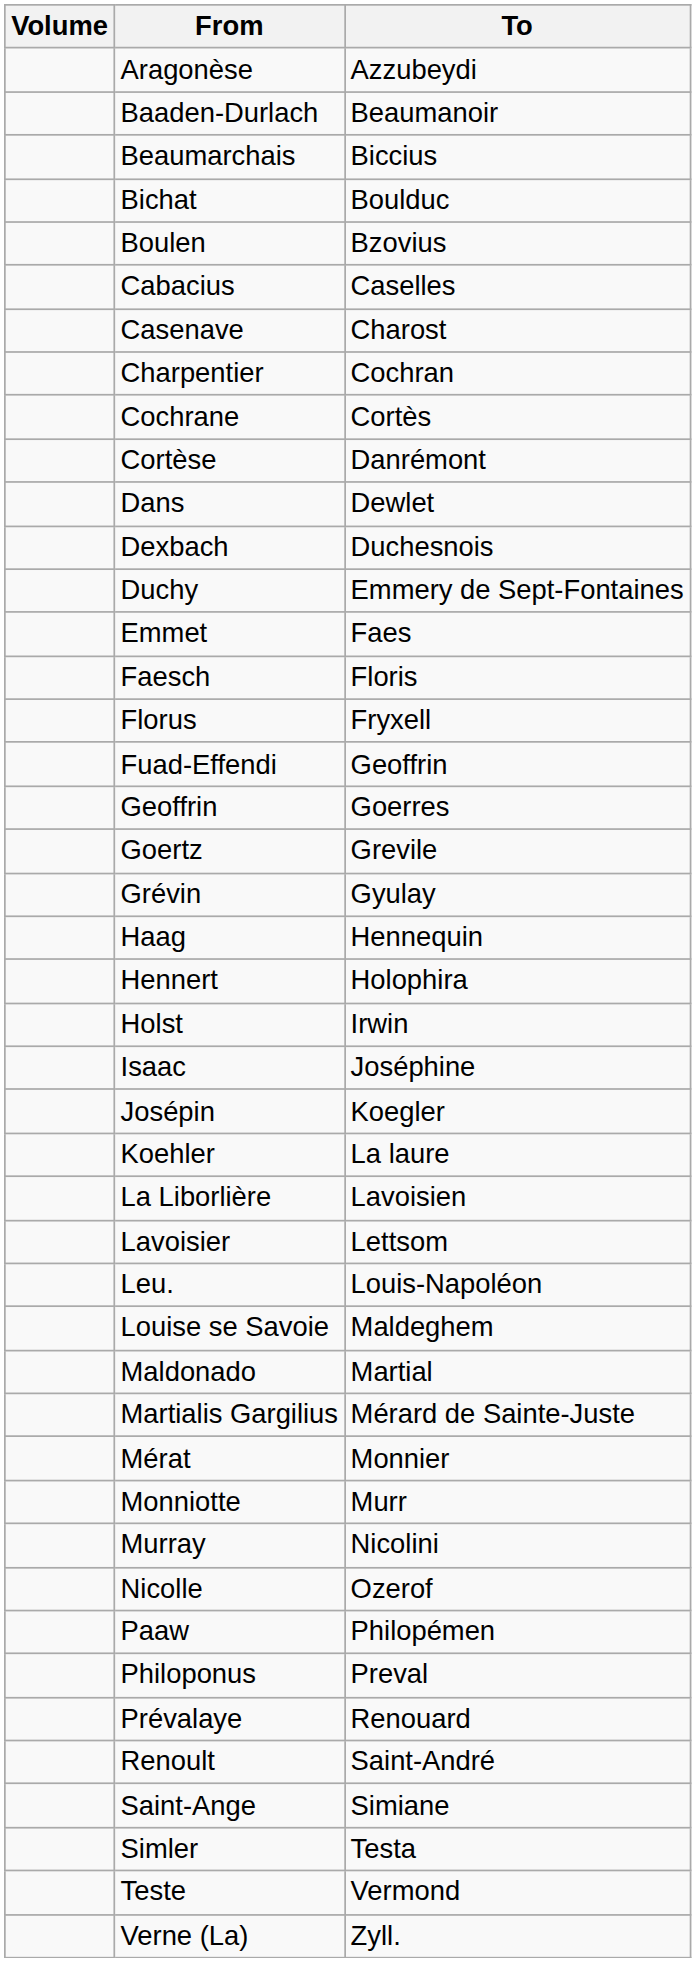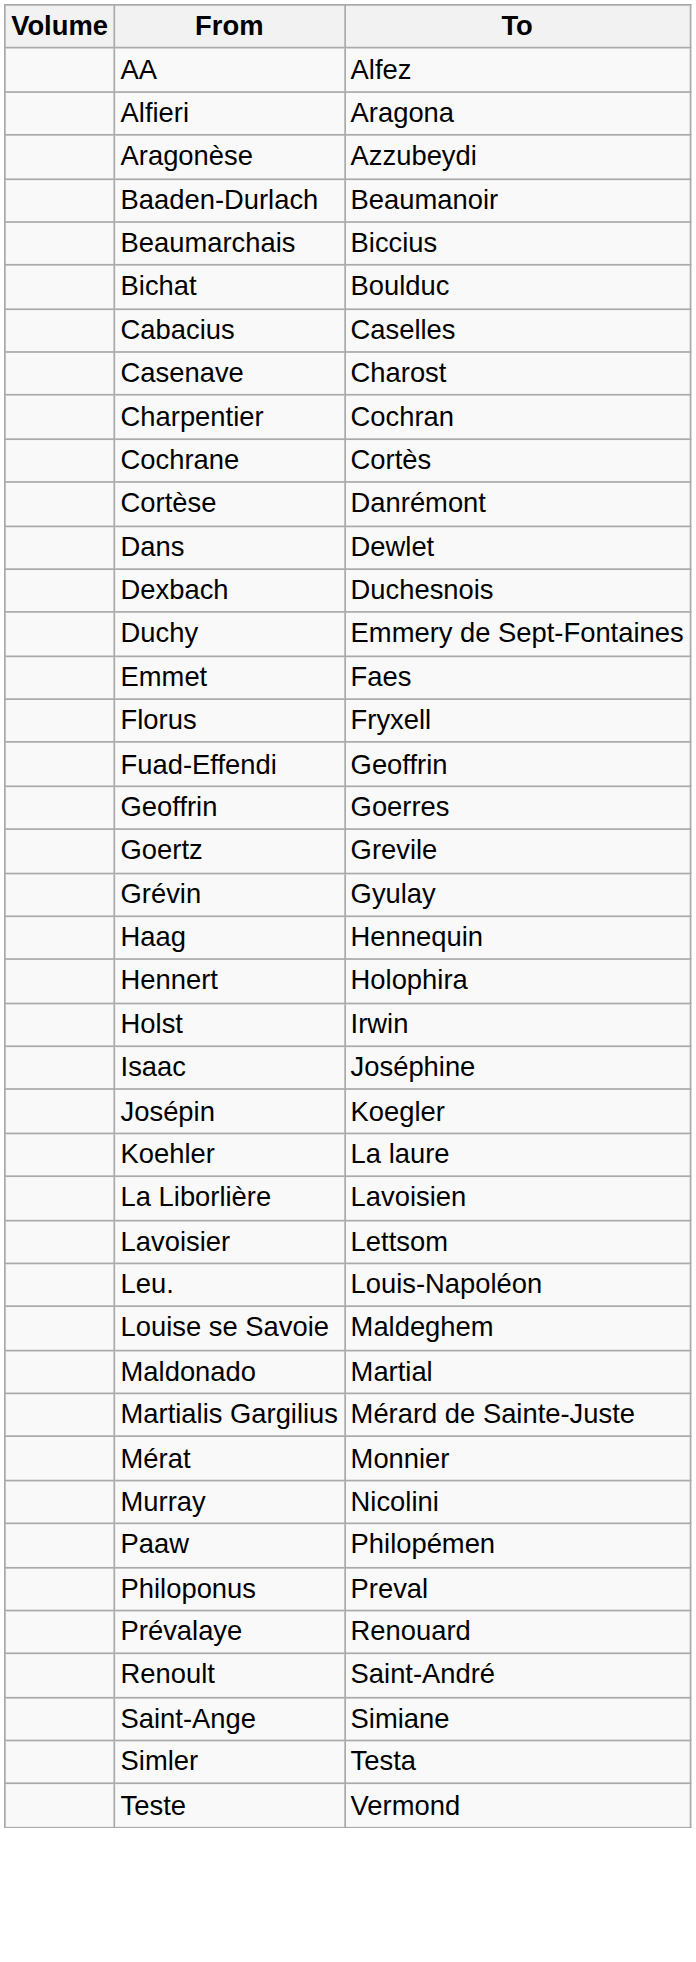 <table align="center" class="wikitable">
 <tr>
 <th>Volume</th>
 <th>From</th>
 <th>To</th>
+</tr>
+<tr>
+<td></td>
+<td>AA</td>
+<td>Alfez</td>
+</tr>
+<tr>
+<td></td>
+<td>Alfieri</td>
+<td>Aragona</td>
 </tr>
 <tr>
 <td></td>
 <td>Aragonèse</td>
 <td>Azzubeydi</td>
 </tr>
 <tr>
 <td></td>
 <td>Baaden-Durlach</td>
 <td>Beaumanoir</td>
 </tr>
 <tr>
 <td></td>
 <td>Beaumarchais</td>
 <td>Biccius</td>
 </tr>
 <tr>
 <td></td>
 <td>Bichat</td>
 <td>Boulduc</td>
-</tr>
-<tr>
-<td></td>
-<td>Boulen</td>
-<td>Bzovius</td>
 </tr>
 <tr>
 <td></td>
 <td>Cabacius</td>
 <td>Caselles</td>
 </tr>
 <tr>
 <td></td>
 <td>Casenave</td>
 <td>Charost</td>
 </tr>
 <tr>
 <td></td>
 <td>Charpentier</td>
 <td>Cochran</td>
 </tr>
 <tr>
 <td></td>
 <td>Cochrane</td>
 <td>Cortès</td>
 </tr>
 <tr>
 <td></td>
 <td>Cortèse</td>
 <td>Danrémont</td>
 </tr>
 <tr>
 <td></td>
 <td>Dans</td>
 <td>Dewlet</td>
 </tr>
 <tr>
 <td></td>
 <td>Dexbach</td>
 <td>Duchesnois</td>
 </tr>
 <tr>
 <td></td>
 <td>Duchy</td>
 <td>Emmery de Sept-Fontaines</td>
 </tr>
 <tr>
 <td></td>
 <td>Emmet</td>
 <td>Faes</td>
-</tr>
-<tr>
-<td></td>
-<td>Faesch</td>
-<td>Floris</td>
 </tr>
 <tr>
 <td></td>
 <td>Florus</td>
 <td>Fryxell</td>
 </tr>
 <tr>
 <td></td>
 <td>Fuad-Effendi</td>
 <td>Geoffrin</td>
 </tr>
 <tr>
 <td></td>
 <td>Geoffrin</td>
 <td>Goerres</td>
 </tr>
 <tr>
 <td></td>
 <td>Goertz</td>
 <td>Grevile</td>
 </tr>
 <tr>
 <td></td>
 <td>Grévin</td>
 <td>Gyulay</td>
 </tr>
 <tr>
 <td></td>
 <td>Haag</td>
 <td>Hennequin</td>
 </tr>
 <tr>
 <td></td>
 <td>Hennert</td>
 <td>Holophira</td>
 </tr>
 <tr>
 <td></td>
 <td>Holst</td>
 <td>Irwin</td>
 </tr>
 <tr>
 <td></td>
 <td>Isaac</td>
 <td>Joséphine</td>
 </tr>
 <tr>
 <td></td>
 <td>Josépin</td>
 <td>Koegler</td>
 </tr>
 <tr>
 <td></td>
 <td>Koehler</td>
 <td>La laure</td>
 </tr>
 <tr>
 <td></td>
 <td>La Liborlière</td>
 <td>Lavoisien</td>
 </tr>
 <tr>
 <td></td>
 <td>Lavoisier</td>
 <td>Lettsom</td>
 </tr>
 <tr>
 <td></td>
 <td>Leu.</td>
 <td>Louis-Napoléon</td>
 </tr>
 <tr>
 <td></td>
 <td>Louise se Savoie</td>
 <td>Maldeghem</td>
 </tr>
 <tr>
 <td></td>
 <td>Maldonado</td>
 <td>Martial</td>
 </tr>
 <tr>
 <td></td>
 <td>Martialis Gargilius</td>
 <td>Mérard de Sainte-Juste</td>
 </tr>
 <tr>
 <td></td>
 <td>Mérat</td>
 <td>Monnier</td>
 </tr>
 <tr>
 <td></td>
-<td>Monniotte</td>
-<td>Murr</td>
-</tr>
-<tr>
-<td></td>
 <td>Murray</td>
 <td>Nicolini</td>
-</tr>
-<tr>
-<td></td>
-<td>Nicolle</td>
-<td>Ozerof</td>
 </tr>
 <tr>
 <td></td>
 <td>Paaw</td>
 <td>Philopémen</td>
 </tr>
 <tr>
 <td></td>
 <td>Philoponus</td>
 <td>Preval</td>
 </tr>
 <tr>
 <td></td>
 <td>Prévalaye</td>
 <td>Renouard</td>
 </tr>
 <tr>
 <td></td>
 <td>Renoult</td>
 <td>Saint-André</td>
 </tr>
 <tr>
 <td></td>
 <td>Saint-Ange</td>
 <td>Simiane</td>
 </tr>
 <tr>
 <td></td>
 <td>Simler</td>
 <td>Testa</td>
 </tr>
 <tr>
 <td></td>
 <td>Teste</td>
 <td>Vermond</td>
 </tr>
-<tr>
-<td></td>
-<td>Verne (La)</td>
-<td>Zyll.</td>
-</tr>
 </table>
